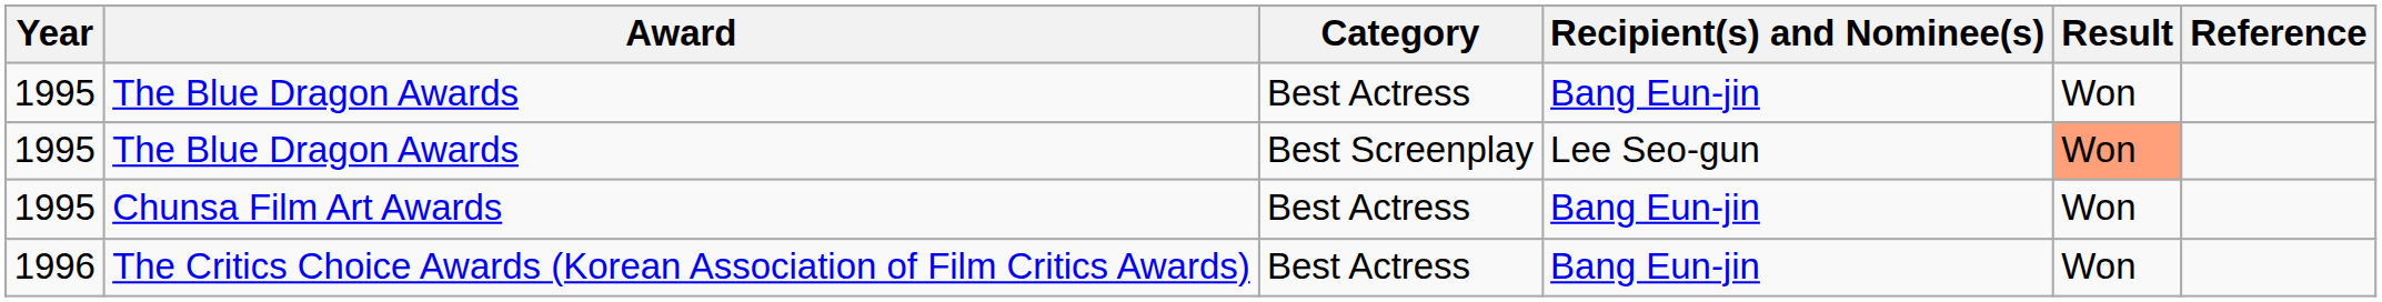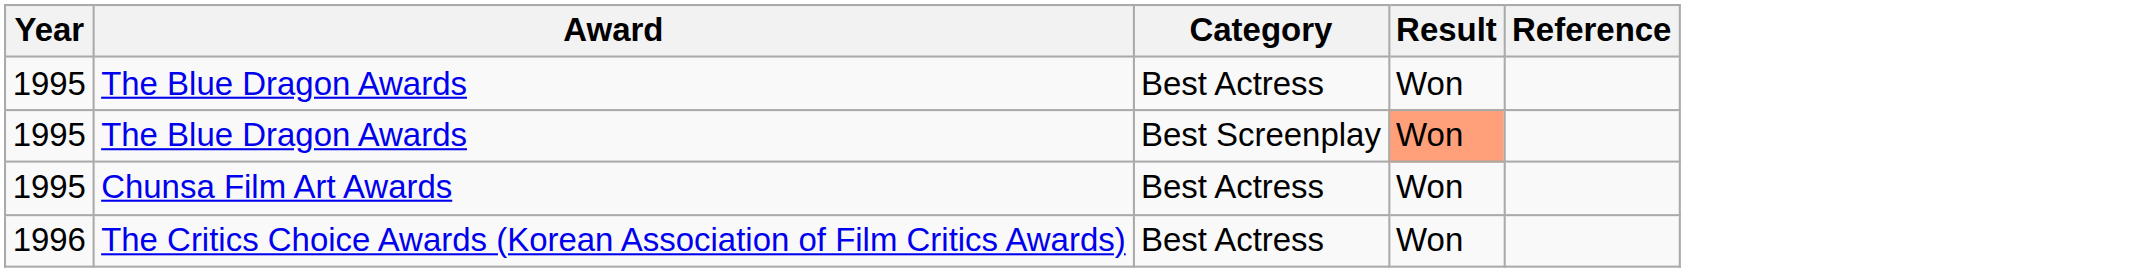 <table class="wikitable sortable">
 <tr>
 <th>Year</th>
 <th>Award</th>
 <th>Category</th>
-<th>Recipient(s) and Nominee(s)</th>
 <th>Result</th>
 <th>Reference</th>
 </tr>
 <tr>
 <td>1995</td>
 <td><a href='#'>The Blue Dragon Awards</a></td>
 <td>Best Actress</td>
-<td><a href='#'>Bang Eun-jin</a></td>
 <td>Won</td>
 <td></td>
 </tr>
 <tr>
 <td>1995</td>
 <td><a href='#'>The Blue Dragon Awards</a></td>
 <td>Best Screenplay</td>
-<td>Lee Seo-gun</td>
 <td style="background: lightsalmon;">Won</td>
 <td></td>
 </tr>
 <tr>
 <td>1995</td>
 <td><a href='#'>Chunsa Film Art Awards</a></td>
 <td>Best Actress</td>
-<td><a href='#'>Bang Eun-jin</a></td>
 <td>Won</td>
 <td></td>
 </tr>
 <tr>
 <td>1996</td>
 <td><a href='#'>The Critics Choice Awards (Korean Association of Film Critics Awards)</a></td>
 <td>Best Actress</td>
-<td><a href='#'>Bang Eun-jin</a></td>
 <td>Won</td>
 <td></td>
 </tr>
 </table>
